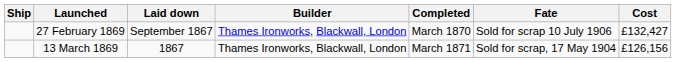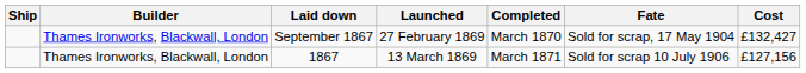 <table class="wikitable">
 <tr>
 <th>Ship</th>
+<th>Builder</th>
+<th>Laid down</th>
 <th>Launched</th>
-<th>Laid down</th>
-<th>Builder</th>
 <th>Completed</th>
 <th>Fate</th>
 <th>Cost</th>
 </tr>
 <tr>
 <td></td>
+<td><a href='#'>Thames Ironworks</a>, <a href='#'>Blackwall, London</a></td>
+<td align=center>September 1867</td>
 <td align=center>27 February 1869</td>
-<td align=center>September 1867</td>
-<td><a href='#'>Thames Ironworks</a>, <a href='#'>Blackwall, London</a></td>
 <td align=center>March 1870</td>
-<td>Sold for scrap 10 July 1906</td>
+<td>Sold for scrap, 17 May 1904</td>
 <td>£132,427</td>
 </tr>
 <tr>
 <td></td>
+<td>Thames Ironworks, Blackwall, London</td>
+<td align=center>1867</td>
 <td align=center>13 March 1869</td>
-<td align=center>1867</td>
-<td>Thames Ironworks, Blackwall, London</td>
 <td align=center>March 1871</td>
-<td>Sold for scrap, 17 May 1904</td>
-<td>£126,156</td>
+<td>Sold for scrap 10 July 1906</td>
+<td>£127,156</td>
 </tr>
 </table>
